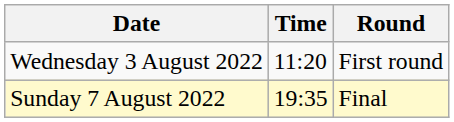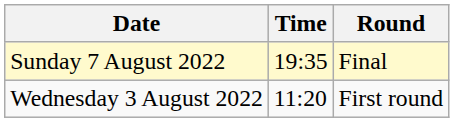 <table class="wikitable">
 <tr>
 <th>Date</th>
 <th>Time</th>
 <th>Round</th>
 </tr>
 <tr>
+<td style=background:lemonchiffon>Sunday 7 August 2022</td>
+<td style=background:lemonchiffon>19:35</td>
+<td style=background:lemonchiffon>Final</td>
+</tr>
+<tr>
 <td>Wednesday 3 August 2022</td>
 <td>11:20</td>
 <td>First round</td>
 </tr>
-<tr>
-<td style=background:lemonchiffon>Sunday 7 August 2022</td>
-<td style=background:lemonchiffon>19:35</td>
-<td style=background:lemonchiffon>Final</td>
-</tr>
 </table>
